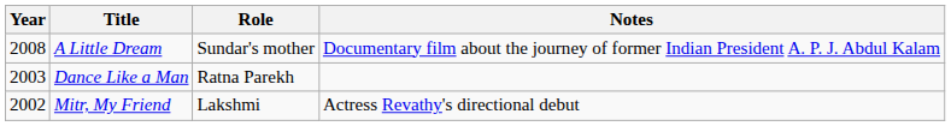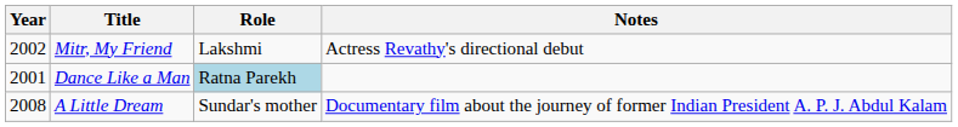 <table class="wikitable sortable">
 <tr>
 <th scope="col">Year</th>
 <th scope="col">Title</th>
 <th scope="col">Role</th>
 <th scope="col" class="unsortable">Notes</th>
 </tr>
 <tr>
+<td>2002</td>
+<td><em><a href='#'>Mitr, My Friend</a></em></td>
+<td>Lakshmi</td>
+<td>Actress <a href='#'>Revathy</a>'s directional debut</td>
+</tr>
+<tr>
+<td>2001</td>
+<td><em><a href='#'>Dance Like a Man</a></em></td>
+<td style="background: lightblue;">Ratna Parekh</td>
+<td></td>
+</tr>
+<tr>
 <td>2008</td>
 <td><em><a href='#'>A Little Dream</a></em></td>
 <td>Sundar's mother</td>
 <td><a href='#'>Documentary film</a> about the journey of former <a href='#'>Indian President</a> <a href='#'>A. P. J. Abdul Kalam</a></td>
 </tr>
-<tr>
-<td>2003</td>
-<td><em><a href='#'>Dance Like a Man</a></em></td>
-<td>Ratna Parekh</td>
-<td></td>
-</tr>
-<tr>
-<td>2002</td>
-<td><em><a href='#'>Mitr, My Friend</a></em></td>
-<td>Lakshmi</td>
-<td>Actress <a href='#'>Revathy</a>'s directional debut</td>
-</tr>
 </table>
